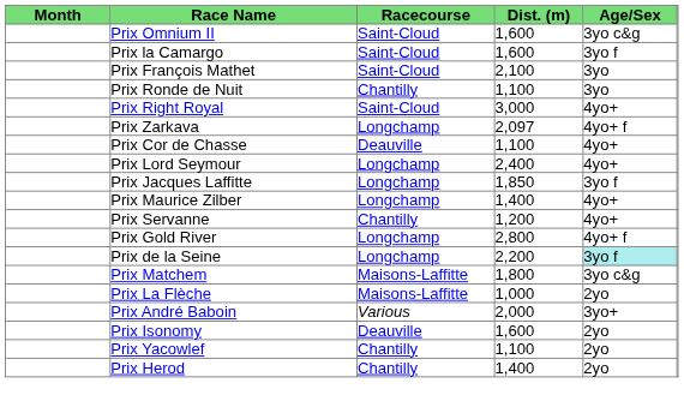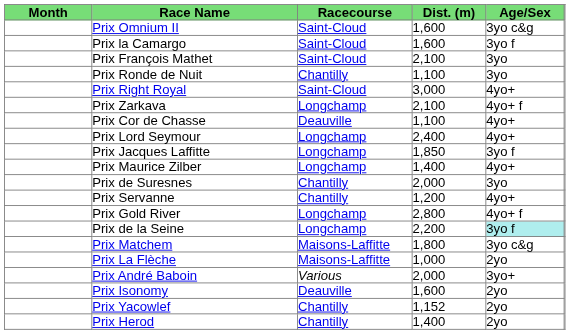 <table class = "sortable" | border="1" cellpadding="0" style="border-collapse: collapse; font-size:90%">
 <tr bgcolor="#77dd77" align="center">
 <th>Month</th>
 <th>Race Name</th>
 <th>Racecourse</th>
 <th>Dist. (m)</th>
 <th>Age/Sex</th>
 </tr>
 <tr>
 <td width=95px></td>
 <td width=225px><a href='#'>Prix Omnium II</a></td>
 <td width=125px><a href='#'>Saint-Cloud</a></td>
 <td width=80px>1,600</td>
 <td width=85px>3yo c&g</td>
 </tr>
 <tr>
 <td></td>
 <td>Prix la Camargo</td>
 <td><a href='#'>Saint-Cloud</a></td>
 <td>1,600</td>
 <td>3yo f</td>
 </tr>
 <tr>
 <td></td>
 <td>Prix François Mathet</td>
 <td><a href='#'>Saint-Cloud</a></td>
 <td>2,100</td>
 <td>3yo</td>
 </tr>
 <tr>
 <td></td>
 <td>Prix Ronde de Nuit</td>
 <td><a href='#'>Chantilly</a></td>
 <td>1,100</td>
 <td>3yo</td>
 </tr>
 <tr>
 <td></td>
 <td><a href='#'>Prix Right Royal</a></td>
 <td><a href='#'>Saint-Cloud</a></td>
 <td>3,000</td>
 <td width=85px>4yo+</td>
 </tr>
 <tr>
 <td></td>
 <td>Prix Zarkava</td>
 <td><a href='#'>Longchamp</a></td>
-<td>2,097</td>
+<td>2,100</td>
 <td>4yo+ f</td>
 </tr>
 <tr>
 <td></td>
 <td>Prix Cor de Chasse</td>
 <td><a href='#'>Deauville</a></td>
 <td>1,100</td>
 <td>4yo+</td>
 </tr>
 <tr>
 <td></td>
 <td>Prix Lord Seymour</td>
 <td><a href='#'>Longchamp</a></td>
 <td>2,400</td>
 <td>4yo+</td>
 </tr>
 <tr>
 <td></td>
 <td>Prix Jacques Laffitte</td>
 <td><a href='#'>Longchamp</a></td>
 <td>1,850</td>
 <td>3yo f</td>
 </tr>
 <tr>
 <td></td>
 <td>Prix Maurice Zilber</td>
 <td><a href='#'>Longchamp</a></td>
 <td>1,400</td>
 <td>4yo+</td>
+</tr>
+<tr>
+<td></td>
+<td>Prix de Suresnes</td>
+<td><a href='#'>Chantilly</a></td>
+<td>2,000</td>
+<td>3yo</td>
+<td></td>
 </tr>
 <tr>
 <td></td>
 <td>Prix Servanne</td>
 <td><a href='#'>Chantilly</a></td>
 <td>1,200</td>
 <td>4yo+</td>
 <td></td>
 </tr>
 <tr>
 <td></td>
 <td>Prix Gold River</td>
 <td><a href='#'>Longchamp</a></td>
 <td>2,800</td>
 <td>4yo+ f</td>
 <td></td>
 </tr>
 <tr>
 <td></td>
 <td>Prix de la Seine</td>
 <td><a href='#'>Longchamp</a></td>
 <td>2,200</td>
 <td style="background: paleturquoise;">3yo f</td>
 <td></td>
 </tr>
 <tr>
 <td></td>
 <td><a href='#'>Prix Matchem</a></td>
 <td><a href='#'>Maisons-Laffitte</a></td>
 <td>1,800</td>
 <td>3yo c&g</td>
 </tr>
 <tr>
 <td></td>
 <td><a href='#'>Prix La Flèche</a></td>
 <td><a href='#'>Maisons-Laffitte</a></td>
 <td>1,000</td>
 <td>2yo</td>
 </tr>
 <tr>
 <td></td>
 <td><a href='#'>Prix André Baboin</a></td>
 <td><em>Various</em></td>
 <td>2,000</td>
 <td>3yo+</td>
 </tr>
 <tr>
 <td></td>
 <td><a href='#'>Prix Isonomy</a></td>
 <td><a href='#'>Deauville</a></td>
 <td>1,600</td>
 <td>2yo</td>
 </tr>
 <tr>
 <td></td>
 <td><a href='#'>Prix Yacowlef</a></td>
 <td><a href='#'>Chantilly</a></td>
-<td>1,100</td>
+<td>1,152</td>
 <td>2yo</td>
 </tr>
 <tr>
 <td></td>
 <td><a href='#'>Prix Herod</a></td>
 <td><a href='#'>Chantilly</a></td>
 <td>1,400</td>
 <td>2yo</td>
 </tr>
 </table>
